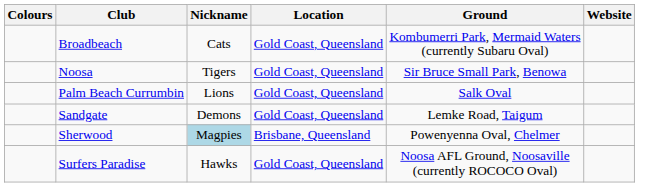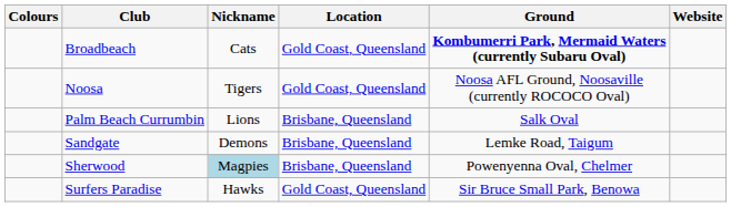 <table class="wikitable sortable">
 <tr>
 <th>Colours</th>
 <th>Club</th>
 <th>Nickname</th>
 <th>Location</th>
 <th>Ground</th>
 <th>Website</th>
 </tr>
 <tr>
 <td style="text-align:center;"></td>
 <td><a href='#'>Broadbeach</a></td>
 <td style="text-align:center;">Cats</td>
 <td><a href='#'>Gold Coast, Queensland</a></td>
-<td style="text-align:center;"><a href='#'>Kombumerri Park</a>, <a href='#'>Mermaid Waters</a> <br> (currently Subaru Oval)</td>
+<td style="text-align:center;"><strong><a href='#'>Kombumerri Park</a>, <a href='#'>Mermaid Waters</a> <br> (currently Subaru Oval)</strong></td>
 <td></td>
 </tr>
 <tr>
 <td style="text-align:center;"></td>
 <td><a href='#'>Noosa</a></td>
 <td style="text-align:center;">Tigers</td>
 <td><a href='#'>Gold Coast, Queensland</a></td>
-<td style="text-align:center;"><a href='#'>Sir Bruce Small Park</a>, <a href='#'>Benowa</a></td>
+<td style="text-align:center;"><a href='#'>Noosa</a> AFL Ground, <a href='#'>Noosaville</a> <br> (currently ROCOCO Oval)</td>
 <td></td>
 </tr>
 <tr>
 <td></td>
 <td><a href='#'>Palm Beach Currumbin</a></td>
 <td style="text-align:center;">Lions</td>
-<td><a href='#'>Gold Coast, Queensland</a></td>
+<td><a href='#'>Brisbane, Queensland</a></td>
 <td style="text-align:center;"><a href='#'>Salk Oval</a></td>
 <td></td>
 </tr>
 <tr>
 <td></td>
 <td><a href='#'>Sandgate</a></td>
 <td style="text-align:center;">Demons</td>
-<td><a href='#'>Gold Coast, Queensland</a></td>
+<td><a href='#'>Brisbane, Queensland</a></td>
 <td style="text-align:center;">Lemke Road, <a href='#'>Taigum</a></td>
 <td></td>
 </tr>
 <tr>
 <td style="text-align:center;"></td>
 <td><a href='#'>Sherwood</a></td>
 <td style="background: lightblue; text-align:center;">Magpies</td>
 <td><a href='#'>Brisbane, Queensland</a></td>
 <td style="text-align:center;">Powenyenna Oval, <a href='#'>Chelmer</a></td>
 <td></td>
 </tr>
 <tr>
 <td style="text-align:center;"></td>
 <td><a href='#'>Surfers Paradise</a></td>
 <td style="text-align:center;">Hawks</td>
 <td><a href='#'>Gold Coast, Queensland</a></td>
-<td style="text-align:center;"><a href='#'>Noosa</a> AFL Ground, <a href='#'>Noosaville</a> <br> (currently ROCOCO Oval)</td>
+<td style="text-align:center;"><a href='#'>Sir Bruce Small Park</a>, <a href='#'>Benowa</a></td>
 <td></td>
 </tr>
 </table>
